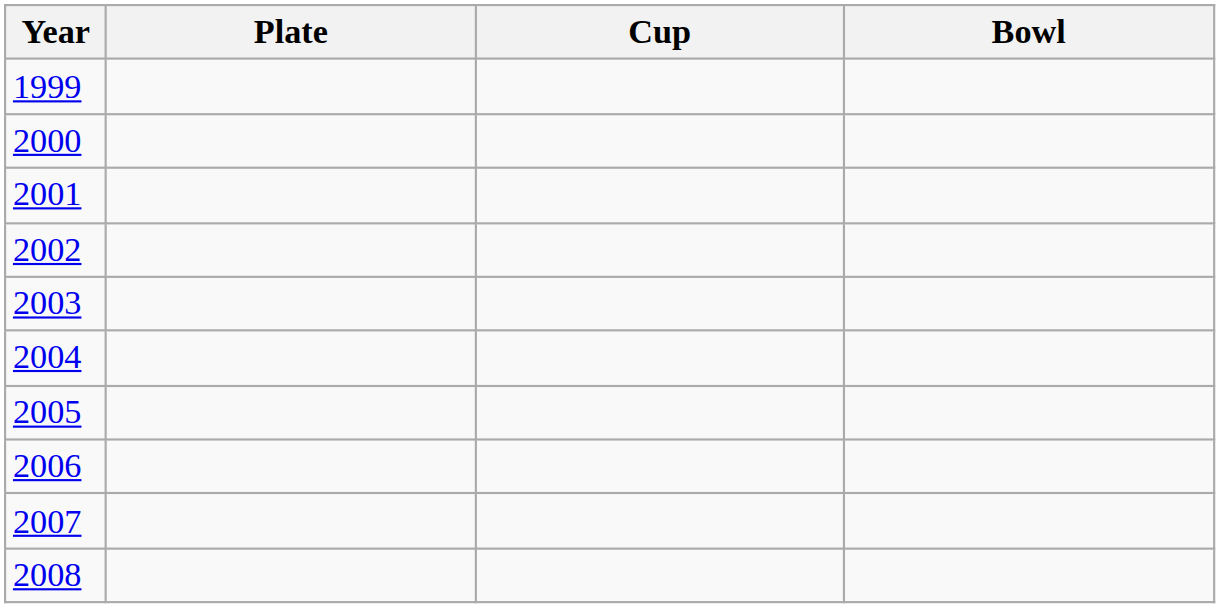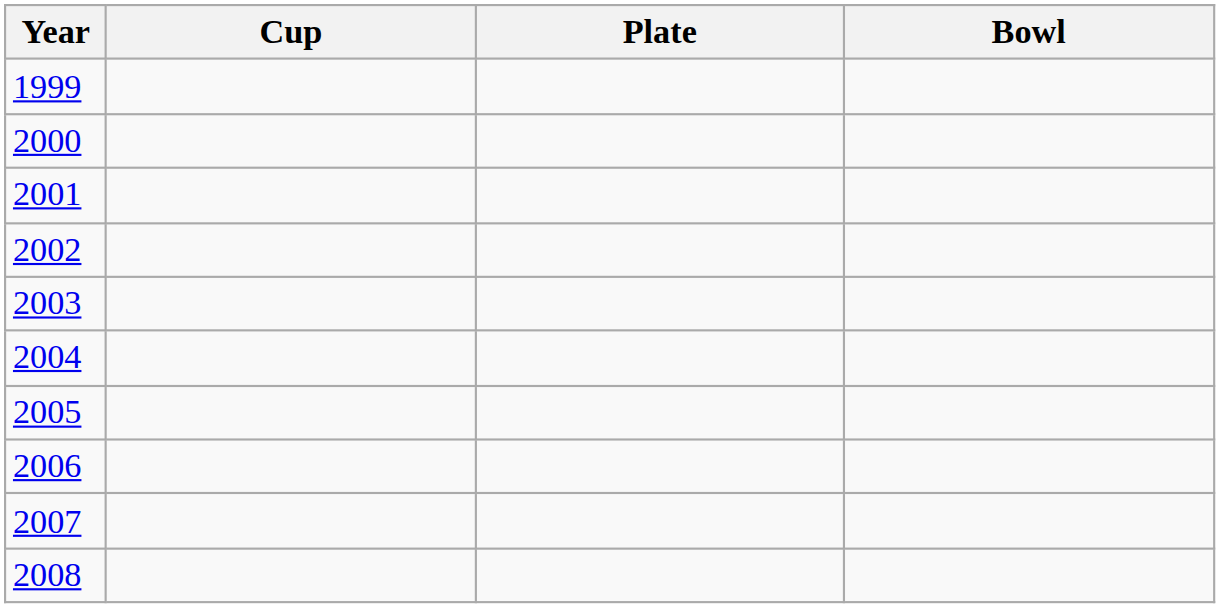 <table class="wikitable">
 <tr>
 <th width=40>Year</th>
+<th width=165>Cup</th>
 <th width=165>Plate</th>
-<th width=165>Cup</th>
 <th width=165>Bowl</th>
 </tr>
 <tr>
 <td><a href='#'>1999</a></td>
 <td></td>
 <td></td>
 <td></td>
 </tr>
 <tr>
 <td><a href='#'>2000</a></td>
 <td></td>
 <td></td>
 <td></td>
 </tr>
 <tr>
 <td><a href='#'>2001</a></td>
 <td></td>
 <td></td>
 <td></td>
 </tr>
 <tr>
 <td><a href='#'>2002</a></td>
 <td></td>
 <td></td>
 <td></td>
 </tr>
 <tr>
 <td><a href='#'>2003</a></td>
 <td></td>
 <td></td>
 <td></td>
 </tr>
 <tr>
 <td><a href='#'>2004</a></td>
 <td></td>
 <td></td>
 <td></td>
 </tr>
 <tr>
 <td><a href='#'>2005</a></td>
 <td></td>
 <td></td>
 <td></td>
 </tr>
 <tr>
 <td><a href='#'>2006</a></td>
 <td></td>
 <td></td>
 <td></td>
 </tr>
 <tr>
 <td><a href='#'>2007</a></td>
 <td></td>
 <td></td>
 <td></td>
 </tr>
 <tr>
 <td><a href='#'>2008</a></td>
 <td></td>
 <td></td>
 <td></td>
 </tr>
 </table>
